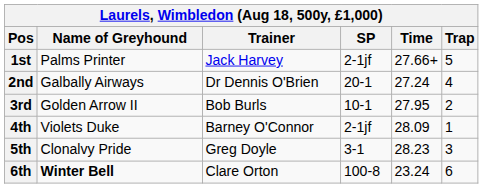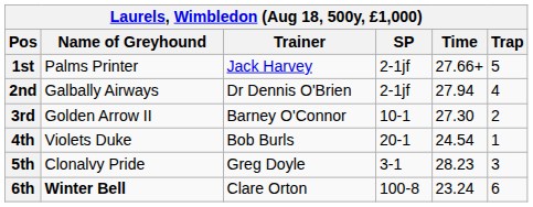 <table class="wikitable">
 <tr>
 <th colspan="6"><a href='#'>Laurels</a>, <a href='#'>Wimbledon</a> (Aug 18, 500y, £1,000)</th>
 </tr>
 <tr>
 <th width=30>Pos</th>
 <th width=180>Name of Greyhound</th>
 <th width=150>Trainer</th>
 <th width=50>SP</th>
 <th width=50>Time</th>
 <th width=30>Trap</th>
 </tr>
 <tr>
 <th>1st</th>
 <td>Palms Printer</td>
 <td><a href='#'>Jack Harvey</a></td>
 <td>2-1jf</td>
 <td>27.66+</td>
 <td>5</td>
 </tr>
 <tr>
 <th>2nd</th>
 <td>Galbally Airways</td>
 <td>Dr Dennis O'Brien</td>
-<td>20-1</td>
-<td>27.24</td>
+<td>2-1jf</td>
+<td>27.94</td>
 <td>4</td>
 </tr>
 <tr>
 <th>3rd</th>
 <td>Golden Arrow II</td>
-<td>Bob Burls</td>
+<td>Barney O'Connor</td>
 <td>10-1</td>
-<td>27.95</td>
+<td>27.30</td>
 <td>2</td>
 </tr>
 <tr>
 <th>4th</th>
 <td>Violets Duke</td>
-<td>Barney O'Connor</td>
-<td>2-1jf</td>
-<td>28.09</td>
+<td>Bob Burls</td>
+<td>20-1</td>
+<td>24.54</td>
 <td>1</td>
 </tr>
 <tr>
 <th>5th</th>
 <td>Clonalvy Pride</td>
 <td>Greg Doyle</td>
 <td>3-1</td>
 <td>28.23</td>
 <td>3</td>
 </tr>
 <tr>
 <th>6th</th>
 <td><strong>Winter Bell</strong></td>
 <td>Clare Orton</td>
 <td>100-8</td>
 <td>23.24</td>
 <td>6</td>
 </tr>
 </table>
